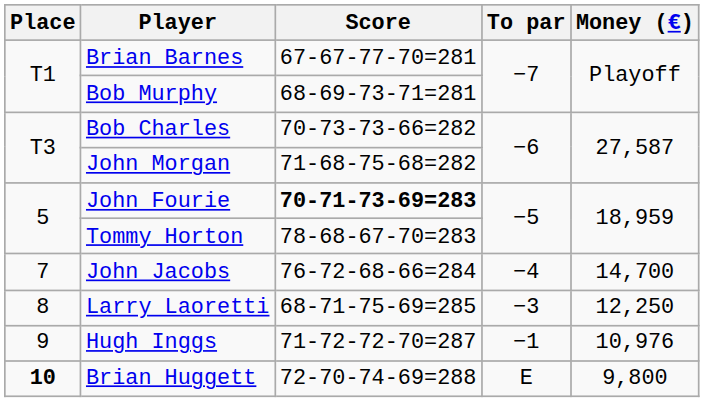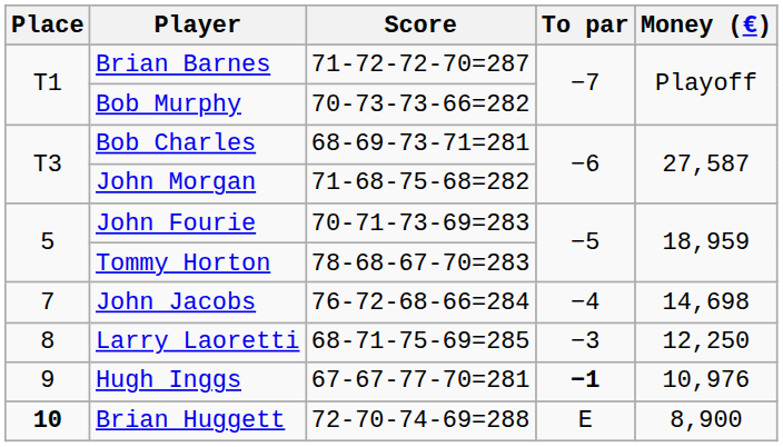 <table class="wikitable">
 <tr>
 <th>Place</th>
 <th>Player</th>
 <th>Score</th>
 <th>To par</th>
 <th>Money (<a href='#'>€</a>)</th>
 </tr>
 <tr>
 <td rowspan=2 align=center>T1</td>
 <td> <a href='#'>Brian Barnes</a></td>
-<td>67-67-77-70=281</td>
+<td>71-72-72-70=287</td>
 <td rowspan=2 align=center>−7</td>
 <td rowspan=2 align=center>Playoff</td>
 </tr>
 <tr>
 <td> <a href='#'>Bob Murphy</a></td>
-<td>68-69-73-71=281</td>
+<td>70-73-73-66=282</td>
 </tr>
 <tr>
 <td rowspan=2 align=center>T3</td>
 <td> <a href='#'>Bob Charles</a></td>
-<td>70-73-73-66=282</td>
+<td>68-69-73-71=281</td>
 <td rowspan=2 align=center>−6</td>
 <td rowspan=2 align=center>27,587</td>
 </tr>
 <tr>
 <td> <a href='#'>John Morgan</a></td>
 <td>71-68-75-68=282</td>
 </tr>
 <tr>
 <td rowspan=2 align=center>5</td>
 <td> <a href='#'>John Fourie</a></td>
-<td><strong>70-71-73-69=283</strong></td>
+<td>70-71-73-69=283</td>
 <td rowspan=2 align=center>−5</td>
 <td rowspan=2 align=center>18,959</td>
 </tr>
 <tr>
 <td> <a href='#'>Tommy Horton</a></td>
 <td>78-68-67-70=283</td>
 </tr>
 <tr>
 <td align=center>7</td>
 <td> <a href='#'>John Jacobs</a></td>
 <td>76-72-68-66=284</td>
 <td align=center>−4</td>
-<td align=center>14,700</td>
+<td align=center>14,698</td>
 </tr>
 <tr>
 <td align=center>8</td>
 <td> <a href='#'>Larry Laoretti</a></td>
 <td>68-71-75-69=285</td>
 <td align=center>−3</td>
 <td align=center>12,250</td>
 </tr>
 <tr>
 <td align=center>9</td>
 <td> <a href='#'>Hugh Inggs</a></td>
-<td>71-72-72-70=287</td>
-<td align=center>−1</td>
+<td>67-67-77-70=281</td>
+<td align=center><strong>−1</strong></td>
 <td align=center>10,976</td>
 </tr>
 <tr>
 <td align=center><strong>10</strong></td>
 <td> <a href='#'>Brian Huggett</a></td>
 <td>72-70-74-69=288</td>
 <td align=center>E</td>
-<td align=center>9,800</td>
+<td align=center>8,900</td>
 </tr>
 </table>
